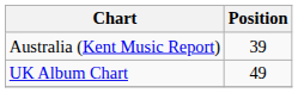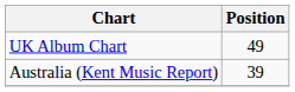 <table class="wikitable">
 <tr>
 <th>Chart</th>
 <th>Position</th>
 </tr>
 <tr>
+<td><a href='#'>UK Album Chart</a></td>
+<td align=center>49</td>
+</tr>
+<tr>
 <td>Australia (<a href='#'>Kent Music Report</a>)</td>
 <td align="center">39</td>
 </tr>
 <tr>
-<td><a href='#'>UK Album Chart</a></td>
-<td align=center>49</td>
-</tr>
-<tr>
 </tr>
 </table>
